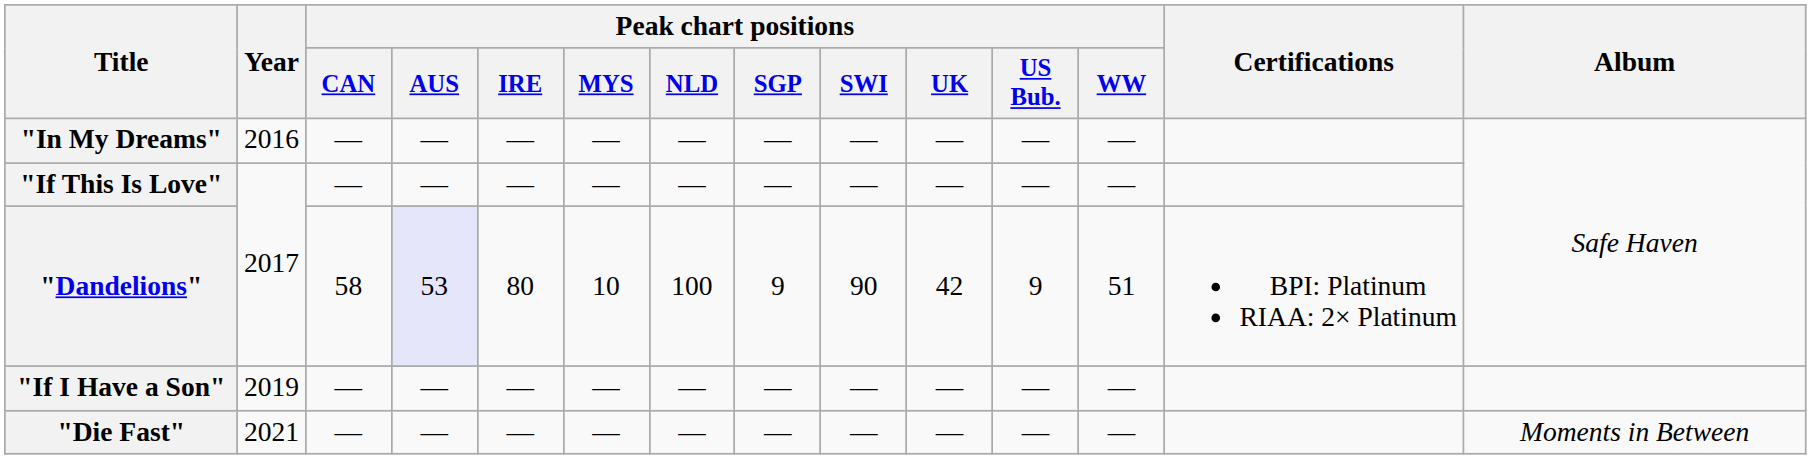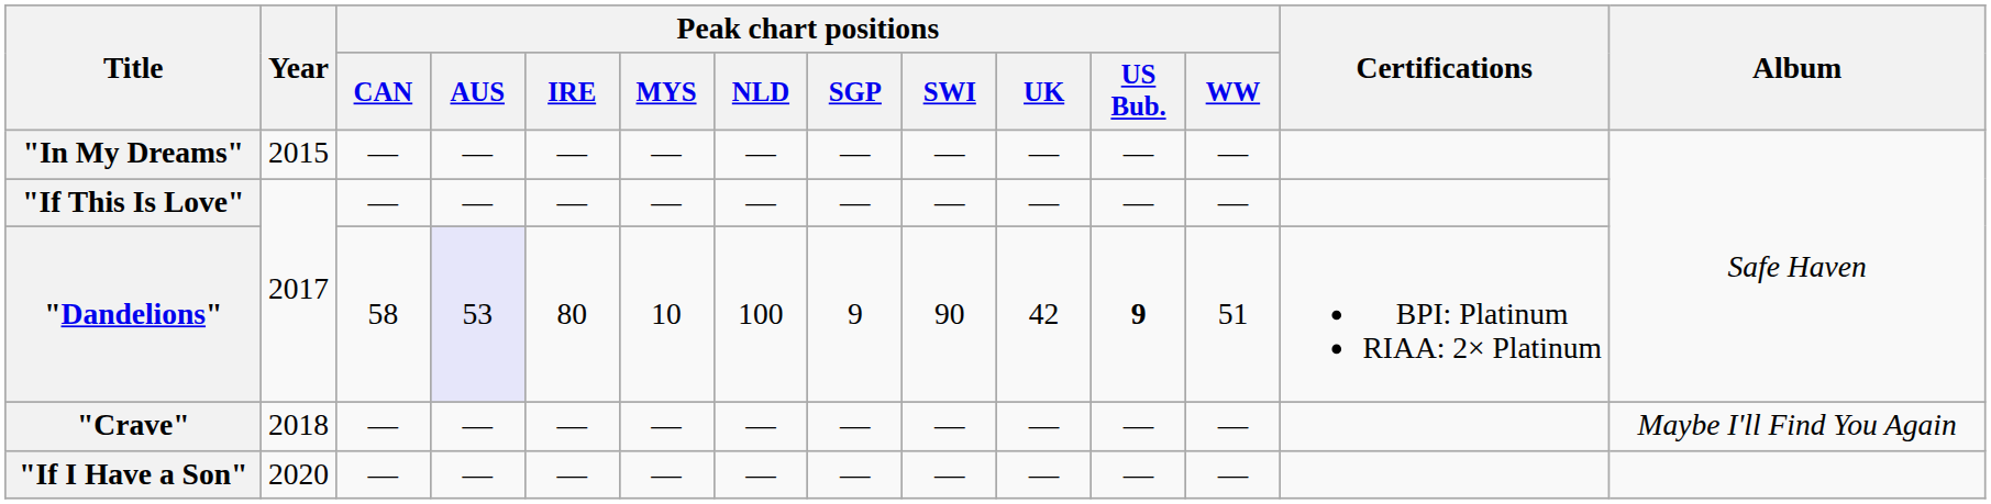 <table class="wikitable plainrowheaders" style="text-align:center;">
 <tr>
 <th style="width:8em;" rowspan="2">Title</th>
 <th style="width:1em;" rowspan="2">Year</th>
 <th colspan="10">Peak chart positions</th>
 <th rowspan="2">Certifications</th>
 <th style="width:12em;" rowspan="2">Album</th>
 </tr>
 <tr>
 <th scope="col" style="width:3em;font-size:90%;"><a href='#'>CAN</a><br></th>
 <th scope="col" style="width:3em;font-size:90%;"><a href='#'>AUS</a><br></th>
 <th scope="col" style="width:3em;font-size:90%;"><a href='#'>IRE</a><br></th>
 <th scope="col" style="width:3em;font-size:90%;"><a href='#'>MYS</a><br></th>
 <th scope="col" style="width:3em;font-size:90%;"><a href='#'>NLD</a><br></th>
 <th scope="col" style="width:3em;font-size:90%;"><a href='#'>SGP</a><br></th>
 <th scope="col" style="width:3em;font-size:90%;"><a href='#'>SWI</a><br></th>
 <th scope="col" style="width:3em;font-size:90%;"><a href='#'>UK</a><br></th>
 <th scope="col" style="width:3em;font-size:90%;"><a href='#'>US<br>Bub.</a><br></th>
 <th scope="col" style="width:3em;font-size:90%;"><a href='#'>WW</a><br></th>
 </tr>
 <tr>
 <th scope="row">"In My Dreams"</th>
-<td>2016</td>
+<td>2015</td>
 <td>—</td>
 <td>—</td>
 <td>—</td>
 <td>—</td>
 <td>—</td>
 <td>—</td>
 <td>—</td>
 <td>—</td>
 <td>—</td>
 <td>—</td>
 <td></td>
 <td rowspan="3"><em>Safe Haven</em></td>
 </tr>
 <tr>
 <th scope="row">"If This Is Love"</th>
 <td rowspan="2">2017</td>
 <td>—</td>
 <td>—</td>
 <td>—</td>
 <td>—</td>
 <td>—</td>
 <td>—</td>
 <td>—</td>
 <td>—</td>
 <td>—</td>
 <td>—</td>
 <td></td>
 </tr>
 <tr>
 <th scope="row">"<a href='#'>Dandelions</a>"</th>
 <td>58</td>
 <td style="background: lavender;">53</td>
 <td>80<br></td>
 <td>10</td>
 <td>100</td>
 <td>9</td>
 <td>90</td>
 <td>42</td>
-<td>9</td>
+<td><strong>9</strong></td>
 <td>51</td>
 <td><br><ul><li>BPI: Platinum</li><li>RIAA: 2× Platinum</li></ul></td>
 </tr>
 <tr>
+<th scope="row">"Crave"</th>
+<td>2018</td>
+<td>—</td>
+<td>—</td>
+<td>—</td>
+<td>—</td>
+<td>—</td>
+<td>—</td>
+<td>—</td>
+<td>—</td>
+<td>—</td>
+<td>—</td>
+<td></td>
+<td><em>Maybe I'll Find You Again</em></td>
+</tr>
+<tr>
 <th scope="row">"If I Have a Son"</th>
-<td>2019</td>
+<td>2020</td>
 <td>—</td>
 <td>—</td>
 <td>—</td>
 <td>—</td>
 <td>—</td>
 <td>—</td>
 <td>—</td>
 <td>—</td>
 <td>—</td>
 <td>—</td>
 <td></td>
 <td></td>
 </tr>
-<tr>
-<th scope="row">"Die Fast"</th>
-<td>2021</td>
-<td>—</td>
-<td>—</td>
-<td>—</td>
-<td>—</td>
-<td>—</td>
-<td>—</td>
-<td>—</td>
-<td>—</td>
-<td>—</td>
-<td>—</td>
-<td></td>
-<td><em>Moments in Between</em></td>
-</tr>
 </table>
